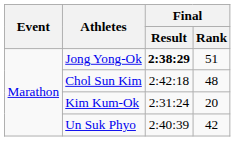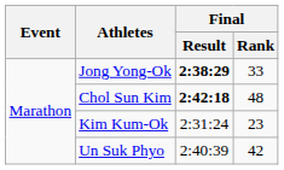 <table class="wikitable" border="1" style="font-size:90%">
 <tr>
 <th rowspan="2">Event</th>
 <th rowspan="2">Athletes</th>
 <th colspan="2">Final</th>
 </tr>
 <tr>
 <th>Result</th>
 <th>Rank</th>
 </tr>
 <tr>
 <td rowspan=4><a href='#'>Marathon</a></td>
 <td><a href='#'>Jong Yong-Ok</a></td>
 <td align=center><strong>2:38:29</strong></td>
-<td align=center>51</td>
+<td align=center>33</td>
 </tr>
 <tr>
 <td><a href='#'>Chol Sun Kim</a></td>
-<td align=center>2:42:18</td>
+<td align=center><strong>2:42:18</strong></td>
 <td align=center>48</td>
 </tr>
 <tr>
 <td><a href='#'>Kim Kum-Ok</a></td>
 <td align=center>2:31:24</td>
-<td align=center>20</td>
+<td align=center>23</td>
 </tr>
 <tr>
 <td><a href='#'>Un Suk Phyo</a></td>
 <td align=center>2:40:39</td>
 <td align=center>42</td>
 </tr>
 </table>
